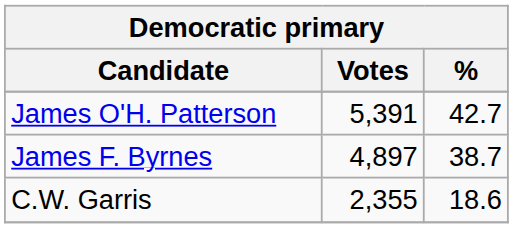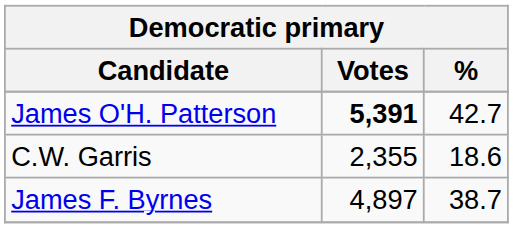 <table class="wikitable" align="left" style="margin: 1em 1em 1em 0; font-size: 95%;">
 <tr>
 <th colspan="3">Democratic primary</th>
 </tr>
 <tr>
 <th colspan="1" style="width: 170px">Candidate</th>
 <th style="width: 50px">Votes</th>
 <th style="width: 40px">%</th>
 </tr>
 <tr>
 </tr>
 <tr>
 <td><a href='#'>James O'H. Patterson</a></td>
-<td align="right">5,391</td>
+<td align="right"><strong>5,391</strong></td>
 <td align="right">42.7</td>
+</tr>
+<tr>
+<td>C.W. Garris</td>
+<td align="right">2,355</td>
+<td align="right">18.6</td>
 </tr>
 <tr>
 <td><a href='#'>James F. Byrnes</a></td>
 <td align="right">4,897</td>
 <td align="right">38.7</td>
 </tr>
 <tr>
-<td>C.W. Garris</td>
-<td align="right">2,355</td>
-<td align="right">18.6</td>
-</tr>
-<tr>
 </tr>
 </table>
